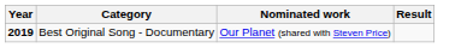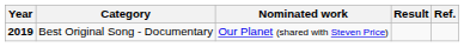 <table class="wikitable">
 <tr>
 <th>Year</th>
 <th>Category</th>
 <th>Nominated work</th>
 <th>Result</th>
+<th>Ref.</th>
 </tr>
 <tr>
 <td><strong>2019</strong></td>
 <td>Best Original Song - Documentary</td>
 <td><a href='#'>Our Planet</a> <small>(shared with <a href='#'>Steven Price</a>)</small></td>
 <td></td>
+<td></td>
 </tr>
 </table>
